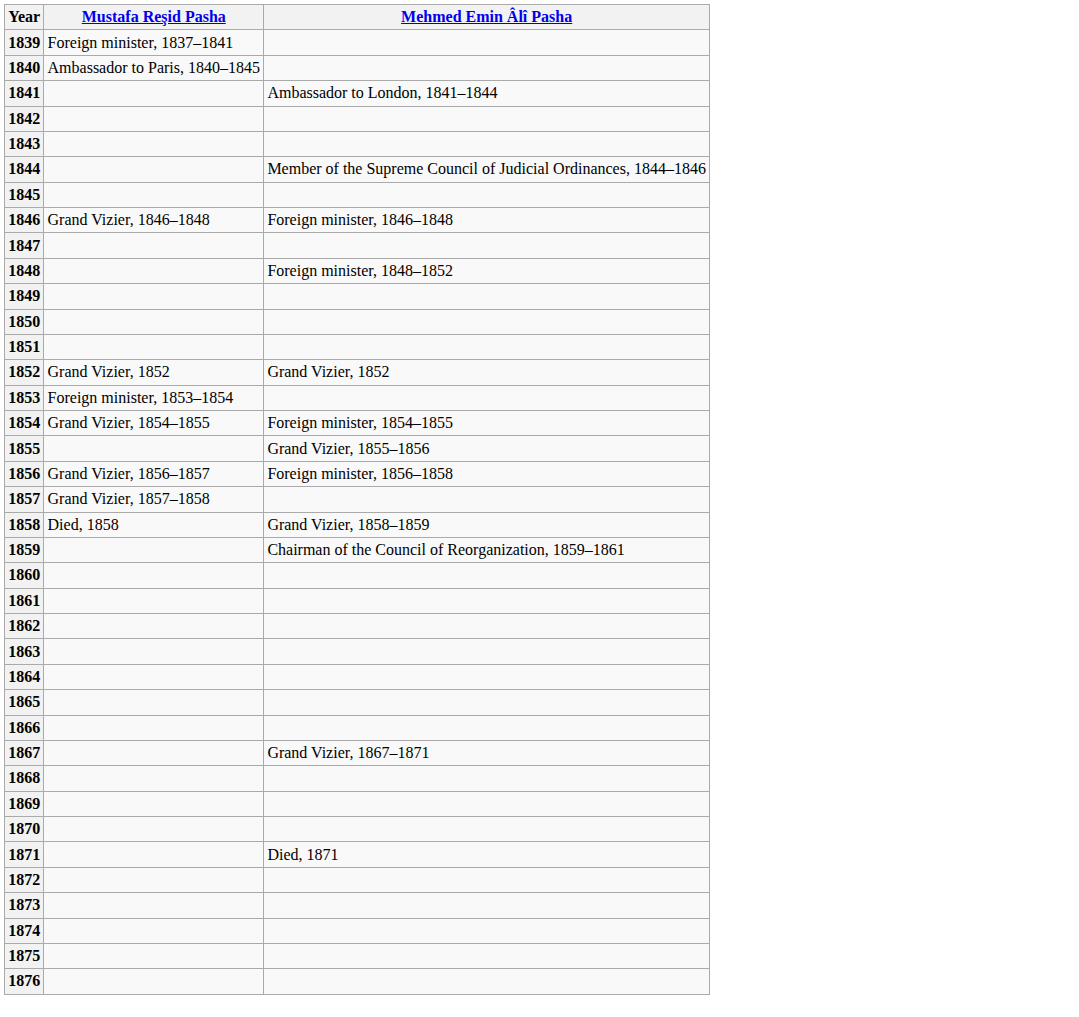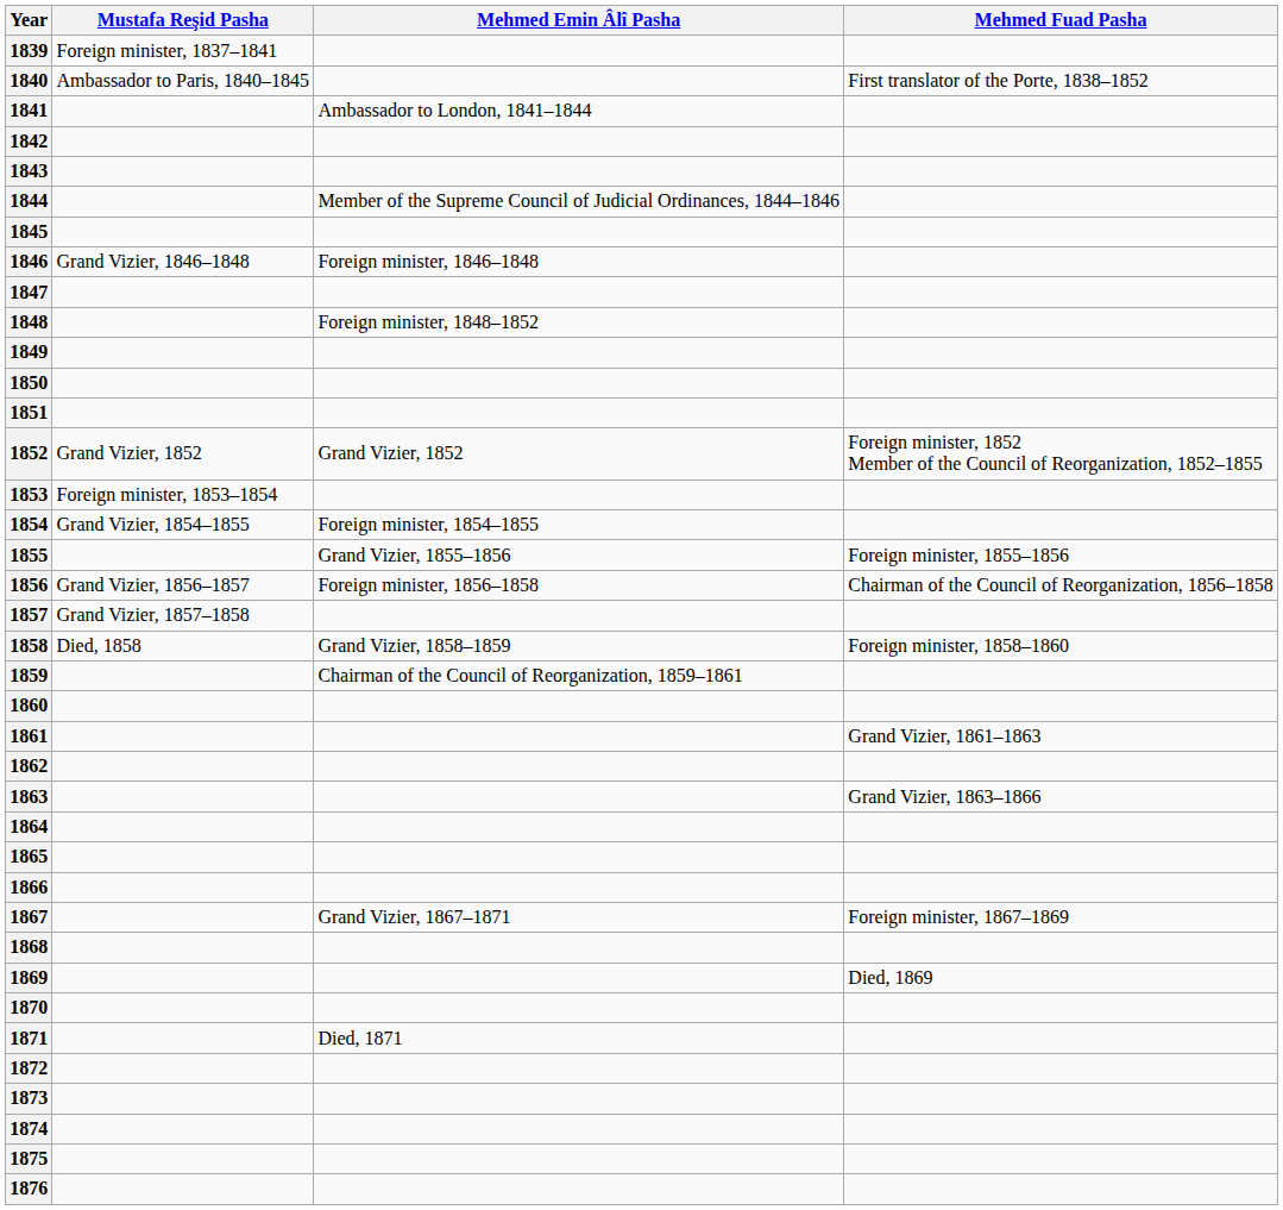 <table class="wikitable">
 <tr>
 <th>Year</th>
 <th><a href='#'>Mustafa Reşid Pasha</a></th>
 <th><a href='#'>Mehmed Emin Âlî Pasha</a></th>
+<th><a href='#'>Mehmed Fuad Pasha</a></th>
 </tr>
 <tr>
 <th>1839</th>
 <td>Foreign minister, 1837–1841</td>
+<td></td>
 <td></td>
 </tr>
 <tr>
 <th>1840</th>
 <td>Ambassador to Paris, 1840–1845</td>
 <td></td>
+<td>First translator of the Porte, 1838–1852</td>
 </tr>
 <tr>
 <th>1841</th>
 <td></td>
 <td>Ambassador to London, 1841–1844</td>
+<td></td>
 </tr>
 <tr>
 <th>1842</th>
+<td></td>
 <td></td>
 <td></td>
 </tr>
 <tr>
 <th>1843</th>
 <td></td>
 <td></td>
+<td></td>
 </tr>
 <tr>
 <th>1844</th>
 <td></td>
 <td>Member of the Supreme Council of Judicial Ordinances, 1844–1846</td>
+<td></td>
 </tr>
 <tr>
 <th>1845</th>
+<td></td>
 <td></td>
 <td></td>
 </tr>
 <tr>
 <th>1846</th>
 <td>Grand Vizier, 1846–1848</td>
 <td>Foreign minister, 1846–1848</td>
+<td></td>
 </tr>
 <tr>
 <th>1847</th>
+<td></td>
 <td></td>
 <td></td>
 </tr>
 <tr>
 <th>1848</th>
 <td></td>
 <td>Foreign minister, 1848–1852</td>
+<td></td>
 </tr>
 <tr>
 <th>1849</th>
+<td></td>
 <td></td>
 <td></td>
 </tr>
 <tr>
 <th>1850</th>
 <td></td>
 <td></td>
+<td></td>
 </tr>
 <tr>
 <th>1851</th>
+<td></td>
 <td></td>
 <td></td>
 </tr>
 <tr>
 <th>1852</th>
 <td>Grand Vizier, 1852</td>
 <td>Grand Vizier, 1852</td>
+<td>Foreign minister, 1852<br>Member of the Council of Reorganization, 1852–1855</td>
 </tr>
 <tr>
 <th>1853</th>
 <td>Foreign minister, 1853–1854</td>
+<td></td>
 <td></td>
 </tr>
 <tr>
 <th>1854</th>
 <td>Grand Vizier, 1854–1855</td>
 <td>Foreign minister, 1854–1855</td>
+<td></td>
 </tr>
 <tr>
 <th>1855</th>
 <td></td>
 <td>Grand Vizier, 1855–1856</td>
+<td>Foreign minister, 1855–1856</td>
 </tr>
 <tr>
 <th>1856</th>
 <td>Grand Vizier, 1856–1857</td>
 <td>Foreign minister, 1856–1858</td>
+<td>Chairman of the Council of Reorganization, 1856–1858</td>
 </tr>
 <tr>
 <th>1857</th>
 <td>Grand Vizier, 1857–1858</td>
+<td></td>
 <td></td>
 </tr>
 <tr>
 <th>1858</th>
 <td>Died, 1858</td>
 <td>Grand Vizier, 1858–1859</td>
+<td>Foreign minister, 1858–1860</td>
 </tr>
 <tr>
 <th>1859</th>
 <td></td>
 <td>Chairman of the Council of Reorganization, 1859–1861</td>
+<td></td>
 </tr>
 <tr>
 <th>1860</th>
+<td></td>
 <td></td>
 <td></td>
 </tr>
 <tr>
 <th>1861</th>
 <td></td>
 <td></td>
+<td>Grand Vizier, 1861–1863</td>
 </tr>
 <tr>
 <th>1862</th>
+<td></td>
 <td></td>
 <td></td>
 </tr>
 <tr>
 <th>1863</th>
 <td></td>
 <td></td>
+<td>Grand Vizier, 1863–1866</td>
 </tr>
 <tr>
 <th>1864</th>
+<td></td>
 <td></td>
 <td></td>
 </tr>
 <tr>
 <th>1865</th>
 <td></td>
 <td></td>
+<td></td>
 </tr>
 <tr>
 <th>1866</th>
+<td></td>
 <td></td>
 <td></td>
 </tr>
 <tr>
 <th>1867</th>
 <td></td>
 <td>Grand Vizier, 1867–1871</td>
+<td>Foreign minister, 1867–1869</td>
 </tr>
 <tr>
 <th>1868</th>
+<td></td>
 <td></td>
 <td></td>
 </tr>
 <tr>
 <th>1869</th>
 <td></td>
 <td></td>
+<td>Died, 1869</td>
 </tr>
 <tr>
 <th>1870</th>
+<td></td>
 <td></td>
 <td></td>
 </tr>
 <tr>
 <th>1871</th>
 <td></td>
 <td>Died, 1871</td>
+<td></td>
 </tr>
 <tr>
 <th>1872</th>
+<td></td>
 <td></td>
 <td></td>
 </tr>
 <tr>
 <th>1873</th>
 <td></td>
 <td></td>
+<td></td>
 </tr>
 <tr>
 <th>1874</th>
+<td></td>
 <td></td>
 <td></td>
 </tr>
 <tr>
 <th>1875</th>
 <td></td>
 <td></td>
+<td></td>
 </tr>
 <tr>
 <th>1876</th>
 <td></td>
 <td></td>
+<td></td>
 </tr>
 </table>
